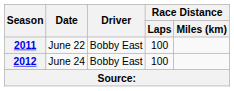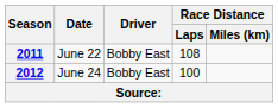 <table class="wikitable" style="font-size: 95%;">
 <tr>
 <th rowspan="2">Season</th>
 <th rowspan="2">Date</th>
 <th rowspan="2">Driver</th>
 <th colspan="2">Race Distance</th>
 </tr>
 <tr>
 <th>Laps</th>
 <th>Miles (km)</th>
 </tr>
 <tr>
 <th><a href='#'>2011</a></th>
 <td>June 22</td>
 <td>Bobby East</td>
-<td align="center">100</td>
+<td align="center">108</td>
 <td align="center"></td>
 </tr>
 <tr>
 <th><a href='#'>2012</a></th>
 <td>June 24</td>
 <td>Bobby East</td>
 <td align="center">100</td>
 <td align="center"></td>
 </tr>
 <tr>
 <th colspan="5">Source:</th>
 </tr>
 </table>
